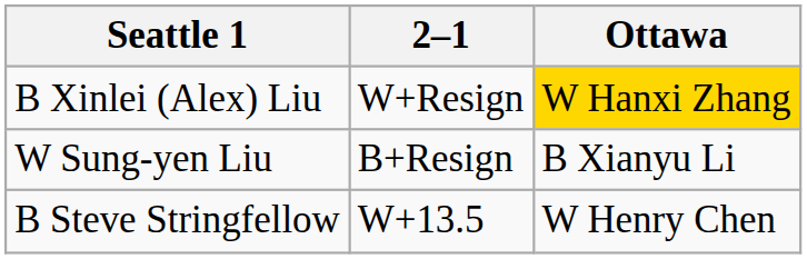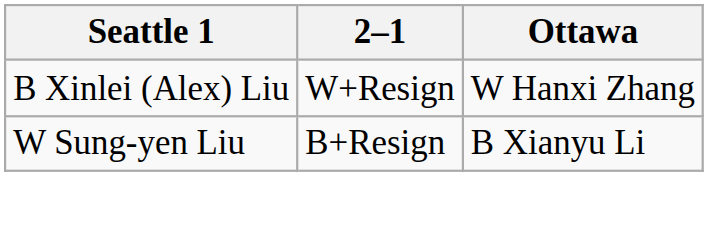 <table class="wikitable">
 <tr>
 <th>Seattle 1</th>
 <th>2–1</th>
 <th>Ottawa</th>
 </tr>
 <tr>
 <td>B Xinlei (Alex) Liu</td>
 <td>W+Resign</td>
-<td style="background: gold;">W Hanxi Zhang</td>
+<td>W Hanxi Zhang</td>
 </tr>
 <tr>
 <td>W Sung-yen Liu</td>
 <td>B+Resign</td>
 <td>B Xianyu Li</td>
 </tr>
-<tr>
-<td>B Steve Stringfellow</td>
-<td>W+13.5</td>
-<td>W Henry Chen</td>
-</tr>
 </table>
